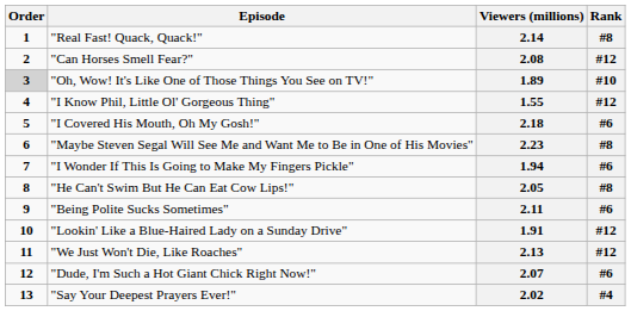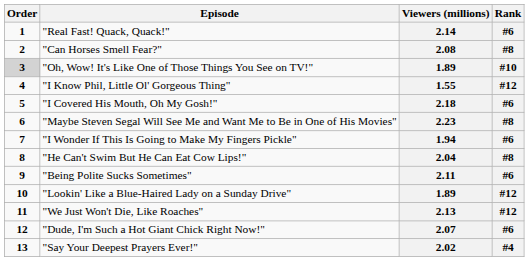 <table class="wikitable">
 <tr>
 <th>Order</th>
 <th>Episode</th>
 <th>Viewers (millions)</th>
 <th>Rank</th>
 </tr>
 <tr>
 <td style="text-align:center"><strong>1</strong></td>
 <td>"Real Fast! Quack, Quack!"</td>
 <th>2.14</th>
-<th>#8</th>
+<th>#6</th>
 </tr>
 <tr>
 <td style="text-align:center"><strong>2</strong></td>
 <td>"Can Horses Smell Fear?"</td>
 <th>2.08</th>
-<th>#12</th>
+<th>#8</th>
 </tr>
 <tr>
 <td style="background: lightgrey; text-align:center"><strong>3</strong></td>
 <td>"Oh, Wow! It's Like One of Those Things You See on TV!"</td>
 <th>1.89</th>
 <th>#10</th>
 </tr>
 <tr>
 <td style="text-align:center"><strong>4</strong></td>
 <td>"I Know Phil, Little Ol' Gorgeous Thing"</td>
 <th>1.55</th>
 <th>#12</th>
 </tr>
 <tr>
 <td style="text-align:center"><strong>5</strong></td>
 <td>"I Covered His Mouth, Oh My Gosh!"</td>
 <th>2.18</th>
 <th>#6</th>
 </tr>
 <tr>
 <td style="text-align:center"><strong>6</strong></td>
 <td>"Maybe Steven Segal Will See Me and Want Me to Be in One of His Movies"</td>
 <th>2.23</th>
 <th>#8</th>
 </tr>
 <tr>
 <td style="text-align:center"><strong>7</strong></td>
 <td>"I Wonder If This Is Going to Make My Fingers Pickle"</td>
 <th>1.94</th>
 <th>#6</th>
 </tr>
 <tr>
 <td style="text-align:center"><strong>8</strong></td>
 <td>"He Can't Swim But He Can Eat Cow Lips!"</td>
-<th>2.05</th>
+<th>2.04</th>
 <th>#8</th>
 </tr>
 <tr>
 <td style="text-align:center"><strong>9</strong></td>
 <td>"Being Polite Sucks Sometimes"</td>
 <th>2.11</th>
 <th>#6</th>
 </tr>
 <tr>
 <td style="text-align:center"><strong>10</strong></td>
 <td>"Lookin' Like a Blue-Haired Lady on a Sunday Drive"</td>
-<th>1.91</th>
+<th>1.89</th>
 <th>#12</th>
 </tr>
 <tr>
 <td style="text-align:center"><strong>11</strong></td>
 <td>"We Just Won't Die, Like Roaches"</td>
 <th>2.13</th>
 <th>#12</th>
 </tr>
 <tr>
 <td style="text-align:center"><strong>12</strong></td>
 <td>"Dude, I'm Such a Hot Giant Chick Right Now!"</td>
 <th>2.07</th>
 <th>#6</th>
 </tr>
 <tr>
 <td style="text-align:center"><strong>13</strong></td>
 <td>"Say Your Deepest Prayers Ever!"</td>
 <th>2.02</th>
 <th>#4</th>
 </tr>
 </table>
